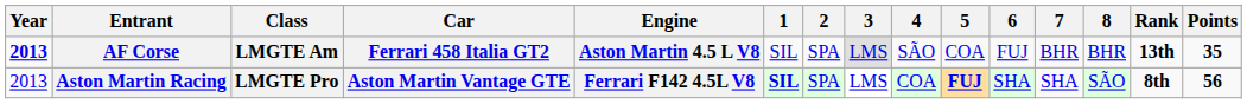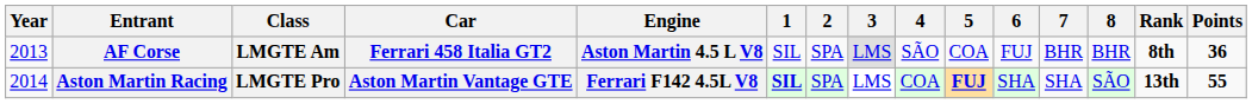 <table class="wikitable" style="text-align:center; font-size:90%">
 <tr>
 <th>Year</th>
 <th>Entrant</th>
 <th>Class</th>
 <th>Car</th>
 <th>Engine</th>
 <th>1</th>
 <th>2</th>
 <th>3</th>
 <th>4</th>
 <th>5</th>
 <th>6</th>
 <th>7</th>
 <th>8</th>
 <th>Rank</th>
 <th>Points</th>
 </tr>
 <tr>
-<td><strong><a href='#'>2013</a></strong></td>
+<td><a href='#'>2013</a></td>
 <th><a href='#'>AF Corse</a></th>
 <th>LMGTE Am</th>
 <th><a href='#'>Ferrari 458 Italia GT2</a></th>
 <th><a href='#'>Aston Martin</a> 4.5 L <a href='#'>V8</a></th>
 <td><a href='#'>SIL</a></td>
 <td><a href='#'>SPA</a></td>
 <td style="background:#DFDFDF;"><a href='#'>LMS</a><br></td>
 <td><a href='#'>SÃO</a></td>
 <td><a href='#'>COA</a></td>
 <td><a href='#'>FUJ</a></td>
 <td><a href='#'>BHR</a></td>
 <td><a href='#'>BHR</a></td>
-<td><strong>13th</strong></td>
-<td><strong>35</strong></td>
+<td><strong>8th</strong></td>
+<td><strong>36</strong></td>
 </tr>
 <tr>
-<td><a href='#'>2013</a></td>
+<td><a href='#'>2014</a></td>
 <th><a href='#'>Aston Martin Racing</a></th>
 <th>LMGTE Pro</th>
 <th><a href='#'>Aston Martin Vantage GTE</a></th>
 <th><a href='#'>Ferrari</a> F142 4.5L <a href='#'>V8</a></th>
 <td style="background:#DFFFDF;"><strong><a href='#'>SIL</a><br></strong></td>
 <td style="background:#DFFFDF;"><a href='#'>SPA</a><br></td>
 <td style="background:#FFFFFF;"><a href='#'>LMS</a><br></td>
 <td style="background:#DFFFDF;"><a href='#'>COA</a><br></td>
 <td style="background:#FFDF9F;"><strong><a href='#'>FUJ</a></strong><br></td>
 <td style="background:#DFFFDF;"><a href='#'>SHA</a><br></td>
 <td><a href='#'>SHA</a></td>
 <td style="background:#DFFFDF;"><a href='#'>SÃO</a><br></td>
-<td><strong>8th</strong></td>
-<td><strong>56</strong></td>
+<td><strong>13th</strong></td>
+<td><strong>55</strong></td>
 </tr>
 </table>
